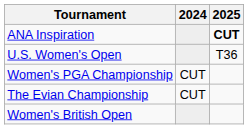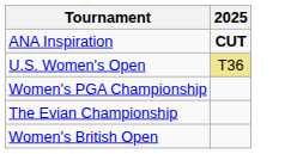 <table class="wikitable" style="font-size:95%;text-align:center;">
 <tr>
 <th>Tournament</th>
-<th>2024</th>
 <th>2025</th>
 </tr>
 <tr>
 <td align=left><a href='#'>ANA Inspiration</a></td>
-<td style="background:#eeeeee;"></td>
 <td><strong>CUT</strong></td>
 </tr>
 <tr>
 <td align=left><a href='#'>U.S. Women's Open</a></td>
-<td style="background:#eeeeee;"></td>
-<td>T36</td>
+<td style="background: khaki;">T36</td>
 </tr>
 <tr>
 <td align=left><a href='#'>Women's PGA Championship</a></td>
-<td>CUT</td>
 <td></td>
 </tr>
 <tr>
 <td align=left><a href='#'>The Evian Championship</a></td>
-<td>CUT</td>
 <td></td>
 </tr>
 <tr>
 <td align=left><a href='#'>Women's British Open</a></td>
-<td style="background:#eeeeee;"></td>
 <td></td>
 </tr>
 </table>
